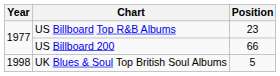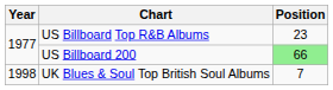 <table class="wikitable">
 <tr>
 <th>Year</th>
 <th>Chart</th>
 <th>Position</th>
 </tr>
 <tr>
 <td rowspan="2">1977</td>
 <td>US <a href='#'>Billboard</a> <a href='#'>Top R&B Albums</a></td>
 <td align="center">23</td>
 </tr>
 <tr>
 <td>US <a href='#'>Billboard 200</a></td>
-<td align="center">66</td>
+<td align="center" style="background: lightgreen;">66</td>
 </tr>
 <tr>
 <td>1998</td>
 <td>UK <a href='#'>Blues & Soul</a> Top British Soul Albums</td>
-<td align="center">5</td>
+<td align="center">7</td>
 </tr>
 </table>
